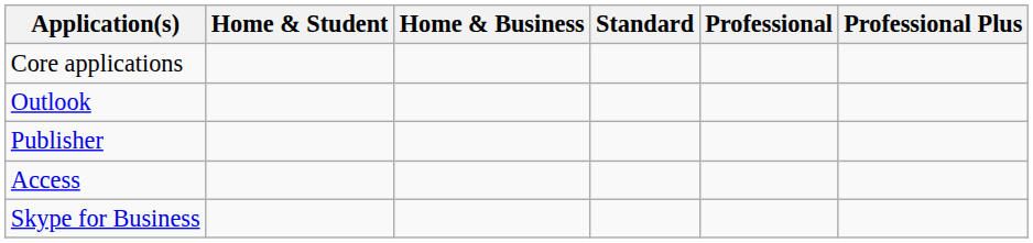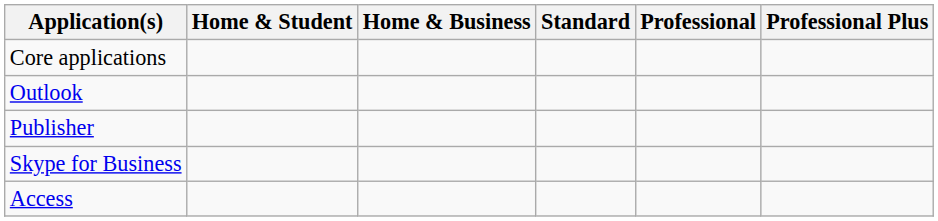 <table class="wikitable">
 <tr>
 <th>Application(s)</th>
 <th>Home & Student</th>
 <th>Home & Business</th>
 <th>Standard</th>
 <th>Professional</th>
 <th>Professional Plus</th>
 </tr>
 <tr>
 <td>Core applications</td>
 <td></td>
 <td></td>
 <td></td>
 <td></td>
 <td></td>
 </tr>
 <tr>
 <td><a href='#'>Outlook</a></td>
 <td></td>
 <td></td>
 <td></td>
 <td></td>
 <td></td>
 </tr>
 <tr>
 <td><a href='#'>Publisher</a></td>
 <td></td>
 <td></td>
 <td></td>
 <td></td>
 <td></td>
 </tr>
 <tr>
+<td><a href='#'>Skype for Business</a></td>
+<td></td>
+<td></td>
+<td></td>
+<td></td>
+<td></td>
+</tr>
+<tr>
 <td><a href='#'>Access</a></td>
 <td></td>
 <td></td>
 <td></td>
 <td></td>
 <td></td>
 </tr>
-<tr>
-<td><a href='#'>Skype for Business</a></td>
-<td></td>
-<td></td>
-<td></td>
-<td></td>
-<td></td>
-</tr>
 </table>
